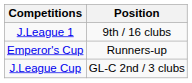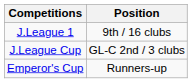 <table class="wikitable" style="text-align:center;">
 <tr>
 <th>Competitions</th>
 <th>Position</th>
 </tr>
 <tr>
 <td><a href='#'>J.League 1</a></td>
 <td>9th / 16 clubs</td>
 </tr>
 <tr>
+<td><a href='#'>J.League Cup</a></td>
+<td>GL-C 2nd / 3 clubs</td>
+</tr>
+<tr>
 <td><a href='#'>Emperor's Cup</a></td>
 <td>Runners-up</td>
 </tr>
-<tr>
-<td><a href='#'>J.League Cup</a></td>
-<td>GL-C 2nd / 3 clubs</td>
-</tr>
 </table>
